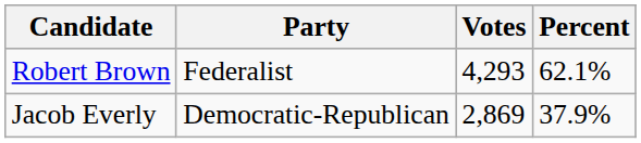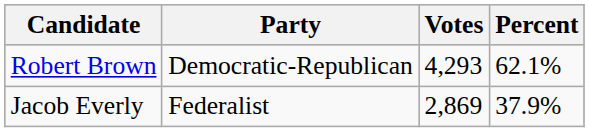 <table class=wikitable>
 <tr>
 <th>Candidate</th>
 <th>Party</th>
 <th>Votes</th>
 <th>Percent</th>
 </tr>
 <tr>
 <td><a href='#'>Robert Brown</a></td>
-<td>Federalist</td>
+<td>Democratic-Republican</td>
 <td>4,293</td>
 <td>62.1%</td>
 </tr>
 <tr>
 <td>Jacob Everly</td>
-<td>Democratic-Republican</td>
+<td>Federalist</td>
 <td>2,869</td>
 <td>37.9%</td>
 </tr>
 </table>
